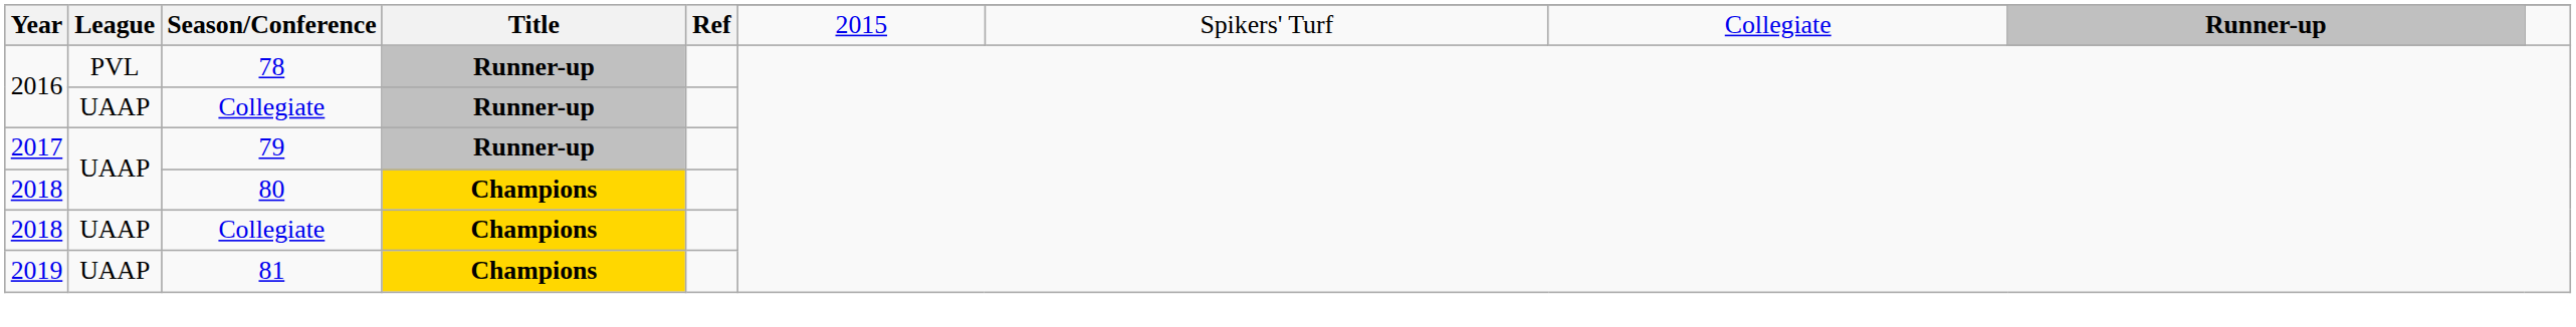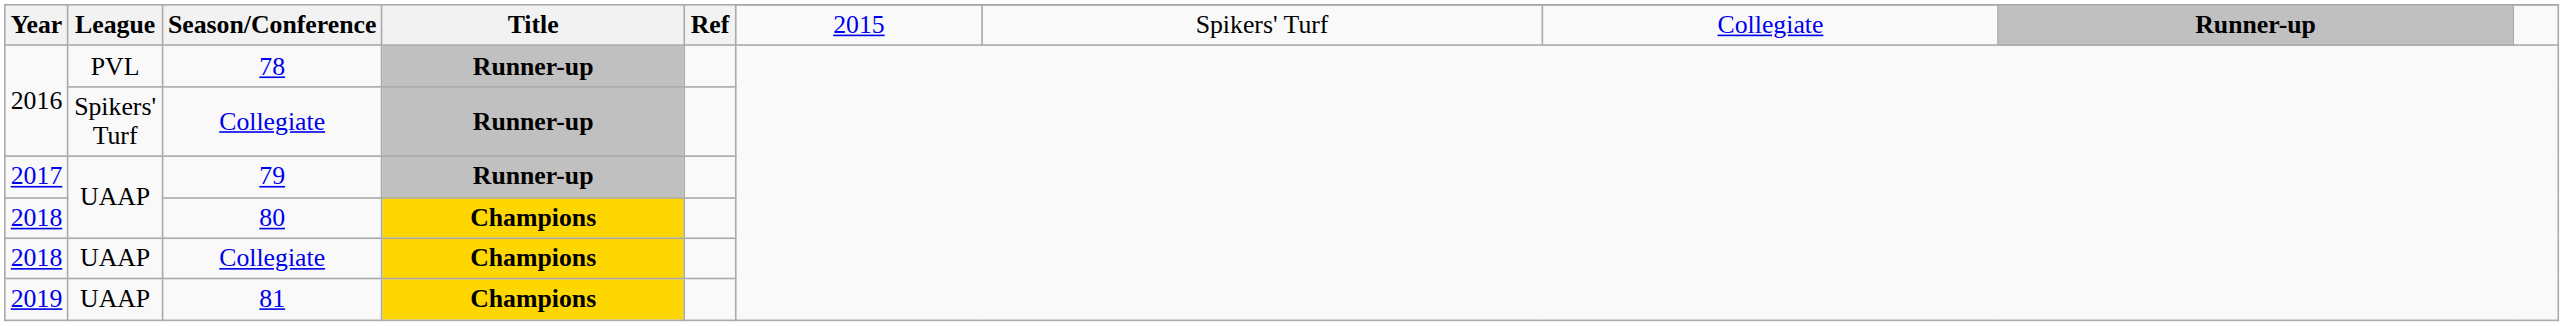 <table class="wikitable sortable" style="text-align:center" width="80%">
 <tr>
 <th style="width:5px;" rowspan="2">Year</th>
 <th style="width:25px;" rowspan="2">League</th>
 <th style="width:100px;" rowspan="2">Season/Conference</th>
 <th style="width:180px;" rowspan="2">Title</th>
 <th style="width:25px;" rowspan="2">Ref</th>
 </tr>
 <tr align=center>
 <td><a href='#'>2015</a></td>
 <td>Spikers' Turf</td>
 <td><a href='#'>Collegiate</a></td>
 <td style="background:silver;"><strong>Runner-up</strong></td>
 <td></td>
 </tr>
 <tr align=center>
 <td rowspan=2>2016</td>
 <td>PVL</td>
 <td><a href='#'>78</a></td>
 <td style="background:silver;"><strong>Runner-up</strong></td>
 <td></td>
 </tr>
 <tr align=center>
-<td rowspan=1>UAAP</td>
+<td>Spikers' Turf</td>
 <td><a href='#'>Collegiate</a></td>
 <td style="background:silver;"><strong>Runner-up</strong></td>
 <td></td>
 </tr>
 <tr align=center>
 <td><a href='#'>2017</a></td>
 <td rowspan=2>UAAP</td>
 <td><a href='#'>79</a></td>
 <td style="background:silver;"><strong>Runner-up</strong></td>
 <td></td>
 </tr>
 <tr align=center>
 <td><a href='#'>2018</a></td>
 <td><a href='#'>80</a></td>
 <td style="background:gold;"><strong>Champions</strong></td>
 <td></td>
 </tr>
 <tr align=center>
 <td><a href='#'>2018</a></td>
 <td rowspan=1>UAAP</td>
 <td><a href='#'>Collegiate</a></td>
 <td style="background:gold;"><strong>Champions</strong></td>
 <td></td>
 </tr>
 <tr align=center>
 <td><a href='#'>2019</a></td>
 <td>UAAP</td>
 <td><a href='#'>81</a></td>
 <td style="background:gold;"><strong>Champions</strong></td>
 <td></td>
 </tr>
 </table>
